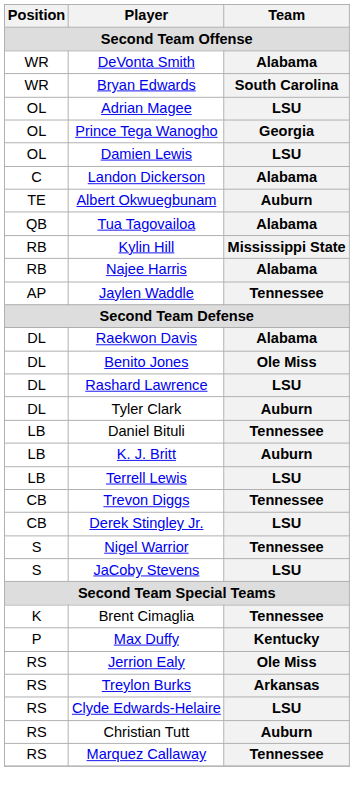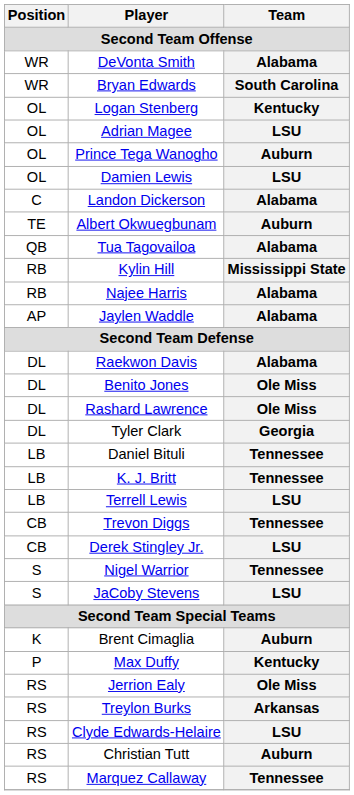 <table class="wikitable" border="0">
 <tr>
 <th>Position</th>
 <th>Player</th>
 <th>Team</th>
 </tr>
 <tr>
 <td colspan="3" style="text-align:center; background:#ddd;"><strong>Second Team Offense</strong></td>
 </tr>
 <tr style="text-align:center;">
 <td style="background:white">WR</td>
 <td style="background:white"><a href='#'>DeVonta Smith</a></td>
 <th style=>Alabama</th>
 </tr>
 <tr style="text-align:center;">
 <td style="background:white">WR</td>
 <td style="background:white"><a href='#'>Bryan Edwards</a></td>
 <th style=>South Carolina</th>
 </tr>
 <tr style="text-align:center;">
 <td style="background:white">OL</td>
+<td style="background:white"><a href='#'>Logan Stenberg</a></td>
+<th style=>Kentucky</th>
+</tr>
+<tr style="text-align:center;">
+<td style="background:white">OL</td>
 <td style="background:white"><a href='#'>Adrian Magee</a></td>
 <th style=>LSU</th>
 </tr>
 <tr style="text-align:center;">
 <td style="background:white">OL</td>
 <td style="background:white"><a href='#'>Prince Tega Wanogho</a></td>
-<th style=>Georgia</th>
+<th style=>Auburn</th>
 </tr>
 <tr style="text-align:center;">
 <td style="background:white">OL</td>
 <td style="background:white"><a href='#'>Damien Lewis</a></td>
 <th style=>LSU</th>
 </tr>
 <tr style="text-align:center;">
 <td style="background:white">C</td>
 <td style="background:white"><a href='#'>Landon Dickerson</a></td>
 <th style=>Alabama</th>
 </tr>
 <tr style="text-align:center;">
 <td style="background:white">TE</td>
 <td style="background:white"><a href='#'>Albert Okwuegbunam</a></td>
 <th style=>Auburn</th>
 </tr>
 <tr style="text-align:center;">
 <td style="background:white">QB</td>
 <td style="background:white"><a href='#'>Tua Tagovailoa</a></td>
 <th style=>Alabama</th>
 </tr>
 <tr style="text-align:center;">
 <td style="background:white">RB</td>
 <td style="background:white"><a href='#'>Kylin Hill</a></td>
 <th style=>Mississippi State</th>
 </tr>
 <tr style="text-align:center;">
 <td style="background:white">RB</td>
 <td style="background:white"><a href='#'>Najee Harris</a></td>
 <th style=>Alabama</th>
 </tr>
 <tr style="text-align:center;">
 <td style="background:white">AP</td>
 <td style="background:white"><a href='#'>Jaylen Waddle</a></td>
-<th style=>Tennessee</th>
+<th style=>Alabama</th>
 </tr>
 <tr>
 <td colspan="3" style="text-align:center; background:#ddd;"><strong>Second Team Defense</strong></td>
 </tr>
 <tr style="text-align:center;">
 <td style="background:white">DL</td>
 <td style="background:white"><a href='#'>Raekwon Davis</a></td>
 <th style=>Alabama</th>
 </tr>
 <tr style="text-align:center;">
 <td style="background:white">DL</td>
 <td style="background:white"><a href='#'>Benito Jones</a></td>
 <th style=>Ole Miss</th>
 </tr>
 <tr style="text-align:center;">
 <td style="background:white">DL</td>
 <td style="background:white"><a href='#'>Rashard Lawrence</a></td>
-<th style=>LSU</th>
+<th style=>Ole Miss</th>
 </tr>
 <tr style="text-align:center;">
 <td style="background:white">DL</td>
 <td style="background:white">Tyler Clark</td>
-<th style=>Auburn</th>
+<th style=>Georgia</th>
 </tr>
 <tr style="text-align:center;">
 <td style="background:white">LB</td>
 <td style="background:white">Daniel Bituli</td>
 <th style=>Tennessee</th>
 </tr>
 <tr style="text-align:center;">
 <td style="background:white">LB</td>
 <td style="background:white"><a href='#'>K. J. Britt</a></td>
-<th style=>Auburn</th>
+<th style=>Tennessee</th>
 </tr>
 <tr style="text-align:center;">
 <td style="background:white">LB</td>
 <td style="background:white"><a href='#'>Terrell Lewis</a></td>
 <th style=>LSU</th>
 </tr>
 <tr style="text-align:center;">
 <td style="background:white">CB</td>
 <td style="background:white"><a href='#'>Trevon Diggs</a></td>
 <th style=>Tennessee</th>
 </tr>
 <tr style="text-align:center;">
 <td style="background:white">CB</td>
 <td style="background:white"><a href='#'>Derek Stingley Jr.</a></td>
 <th style=>LSU</th>
 </tr>
 <tr style="text-align:center;">
 <td style="background:white">S</td>
 <td style="background:white"><a href='#'>Nigel Warrior</a></td>
 <th style=>Tennessee</th>
 </tr>
 <tr style="text-align:center;">
 <td style="background:white">S</td>
 <td style="background:white"><a href='#'>JaCoby Stevens</a></td>
 <th style=>LSU</th>
 </tr>
 <tr>
 <td colspan="3" style="text-align:center; background:#ddd;"><strong>Second Team Special Teams</strong></td>
 </tr>
 <tr style="text-align:center;">
 <td style="background:white">K</td>
 <td style="background:white">Brent Cimaglia</td>
-<th style=>Tennessee</th>
+<th style=>Auburn</th>
 </tr>
 <tr style="text-align:center;">
 <td style="background:white">P</td>
 <td style="background:white"><a href='#'>Max Duffy</a></td>
 <th style=>Kentucky</th>
 </tr>
 <tr style="text-align:center;">
 <td style="background:white">RS</td>
 <td style="background:white"><a href='#'>Jerrion Ealy</a></td>
 <th style=>Ole Miss</th>
 </tr>
 <tr style="text-align:center;">
 <td style="background:white">RS</td>
 <td style="background:white"><a href='#'>Treylon Burks</a></td>
 <th style=>Arkansas</th>
 </tr>
 <tr style="text-align:center;">
 <td style="background:white">RS</td>
 <td style="background:white"><a href='#'>Clyde Edwards-Helaire</a></td>
 <th style=>LSU</th>
 </tr>
 <tr style="text-align:center;">
 <td style="background:white">RS</td>
 <td style="background:white">Christian Tutt</td>
 <th style=>Auburn</th>
 </tr>
 <tr style="text-align:center;">
 <td style="background:white">RS</td>
 <td style="background:white"><a href='#'>Marquez Callaway</a></td>
 <th style=>Tennessee</th>
 </tr>
 <tr style="text-align:center;">
 </tr>
 </table>
